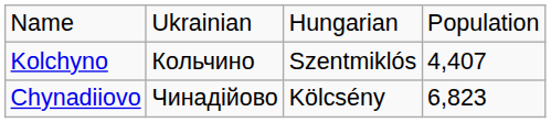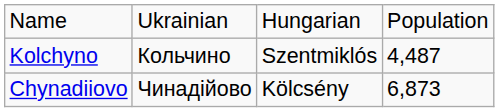 <table class="wikitable" |>
 <tr>
 <td>Name</td>
 <td>Ukrainian</td>
 <td>Hungarian</td>
 <td>Population</td>
 </tr>
 <tr>
 <td><a href='#'>Kolchyno</a></td>
 <td>Кольчино</td>
 <td>Szentmiklós</td>
-<td>4,407</td>
+<td>4,487</td>
 </tr>
 <tr>
 <td><a href='#'>Chynadiiovo</a></td>
 <td>Чинадійово</td>
 <td>Kölcsény</td>
-<td>6,823</td>
+<td>6,873</td>
 </tr>
 </table>
